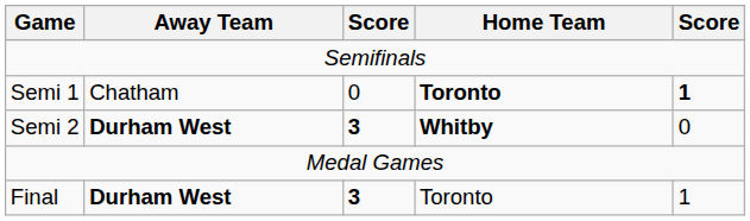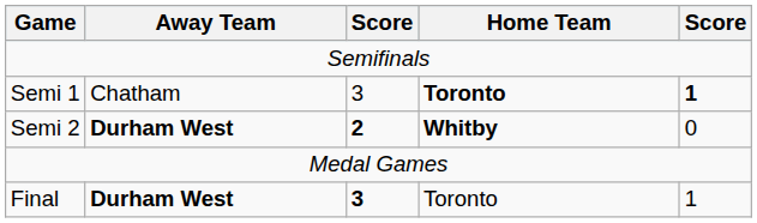 <table class="wikitable">
 <tr style="background:lightblue;">
 <th>Game</th>
 <th width=35%>Away Team</th>
 <th>Score</th>
 <th width=35%>Home Team</th>
 <th>Score</th>
 </tr>
 <tr style="text-align:center;">
 <td colspan="5"><em>Semifinals</em></td>
 </tr>
 <tr>
 <td>Semi 1</td>
 <td>Chatham</td>
-<td>0</td>
+<td>3</td>
 <td><strong>Toronto</strong></td>
 <td><strong>1</strong></td>
 </tr>
 <tr>
 <td>Semi 2</td>
 <td><strong>Durham West</strong></td>
-<td><strong>3</strong></td>
+<td><strong>2</strong></td>
 <td><strong>Whitby</strong></td>
 <td>0</td>
 </tr>
 <tr style="text-align:center;">
 <td colspan="5"><em>Medal Games</em></td>
 </tr>
 <tr>
 <td>Final</td>
 <td><strong>Durham West</strong></td>
 <td><strong>3</strong></td>
 <td>Toronto</td>
 <td>1</td>
 </tr>
 </table>
